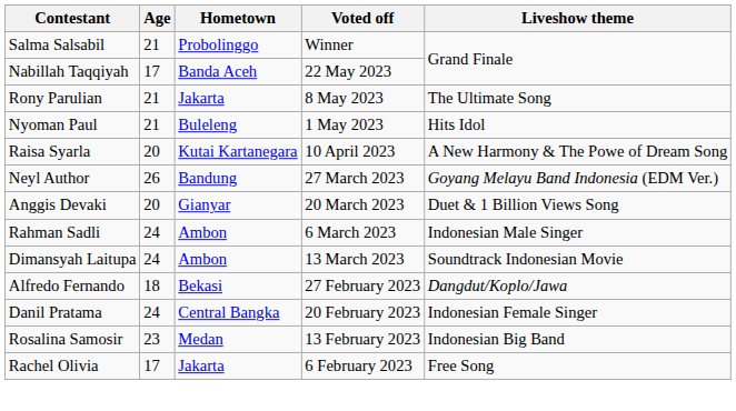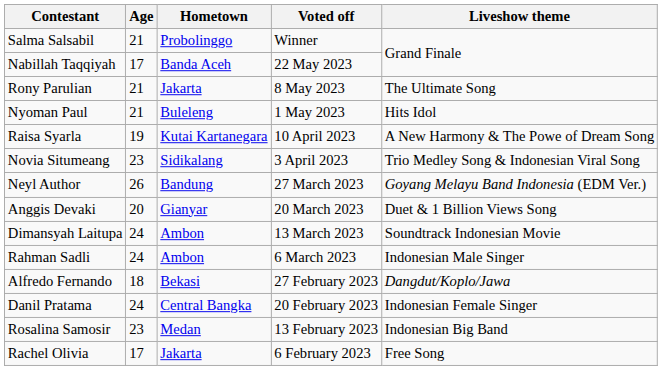 <table class="wikitable" style="font-size:95%;">
 <tr>
 <th>Contestant</th>
 <th>Age</th>
 <th>Hometown</th>
 <th>Voted off</th>
 <th>Liveshow theme</th>
 </tr>
 <tr>
 <td>Salma Salsabil</td>
 <td>21</td>
 <td><a href='#'>Probolinggo</a></td>
 <td>Winner</td>
 <td rowspan = "2">Grand Finale</td>
 </tr>
 <tr>
 <td>Nabillah Taqqiyah</td>
 <td>17</td>
 <td><a href='#'>Banda Aceh</a></td>
 <td>22 May 2023</td>
 </tr>
 <tr>
 <td>Rony Parulian</td>
 <td>21</td>
 <td><a href='#'>Jakarta</a></td>
 <td>8 May 2023</td>
 <td>The Ultimate Song</td>
 </tr>
 <tr>
 <td>Nyoman Paul</td>
 <td>21</td>
 <td><a href='#'>Buleleng</a></td>
 <td>1 May 2023</td>
 <td>Hits Idol</td>
 </tr>
 <tr>
 <td>Raisa  Syarla</td>
-<td>20</td>
+<td>19</td>
 <td><a href='#'>Kutai Kartanegara</a></td>
 <td>10 April 2023</td>
 <td>A New Harmony & The Powe of Dream Song</td>
+</tr>
+<tr>
+<td>Novia Situmeang</td>
+<td>23</td>
+<td><a href='#'>Sidikalang</a></td>
+<td>3 April 2023</td>
+<td>Trio Medley Song & Indonesian Viral Song</td>
 </tr>
 <tr>
 <td>Neyl Author</td>
 <td>26</td>
 <td><a href='#'>Bandung</a></td>
 <td>27 March 2023</td>
 <td><em>Goyang Melayu Band Indonesia</em> (EDM Ver.)</td>
 </tr>
 <tr>
 <td>Anggis Devaki</td>
 <td>20</td>
 <td><a href='#'>Gianyar</a></td>
 <td>20 March 2023</td>
 <td>Duet & 1 Billion Views Song</td>
 </tr>
 <tr>
+<td>Dimansyah Laitupa</td>
+<td>24</td>
+<td><a href='#'>Ambon</a></td>
+<td>13 March 2023</td>
+<td>Soundtrack Indonesian Movie</td>
+</tr>
+<tr>
 <td>Rahman Sadli</td>
 <td>24</td>
 <td><a href='#'>Ambon</a></td>
 <td>6 March 2023</td>
 <td>Indonesian Male Singer</td>
-</tr>
-<tr>
-<td>Dimansyah Laitupa</td>
-<td>24</td>
-<td><a href='#'>Ambon</a></td>
-<td>13 March 2023</td>
-<td>Soundtrack Indonesian Movie</td>
 </tr>
 <tr>
 <td>Alfredo Fernando</td>
 <td>18</td>
 <td><a href='#'>Bekasi</a></td>
 <td>27 February 2023</td>
 <td><em>Dangdut/Koplo/Jawa</em></td>
 </tr>
 <tr>
 <td>Danil Pratama</td>
 <td>24</td>
 <td><a href='#'>Central Bangka</a></td>
 <td>20 February 2023</td>
 <td>Indonesian Female Singer</td>
 </tr>
 <tr>
 <td>Rosalina Samosir</td>
 <td>23</td>
 <td><a href='#'>Medan</a></td>
 <td>13 February 2023</td>
 <td>Indonesian Big Band</td>
 </tr>
 <tr>
 <td>Rachel Olivia</td>
 <td>17</td>
 <td><a href='#'>Jakarta</a></td>
 <td>6 February 2023</td>
 <td>Free Song</td>
 </tr>
 </table>
